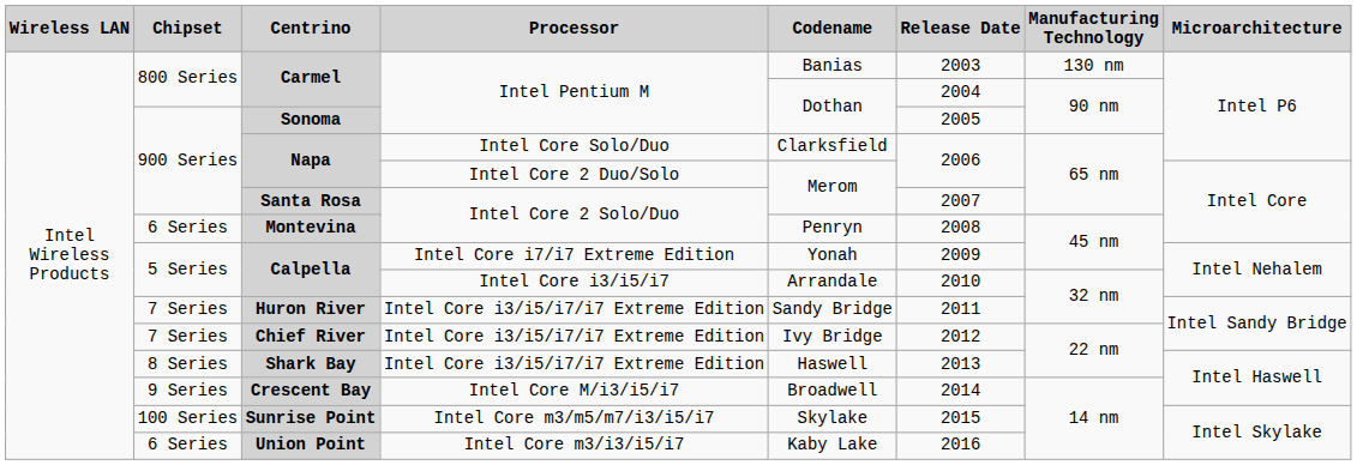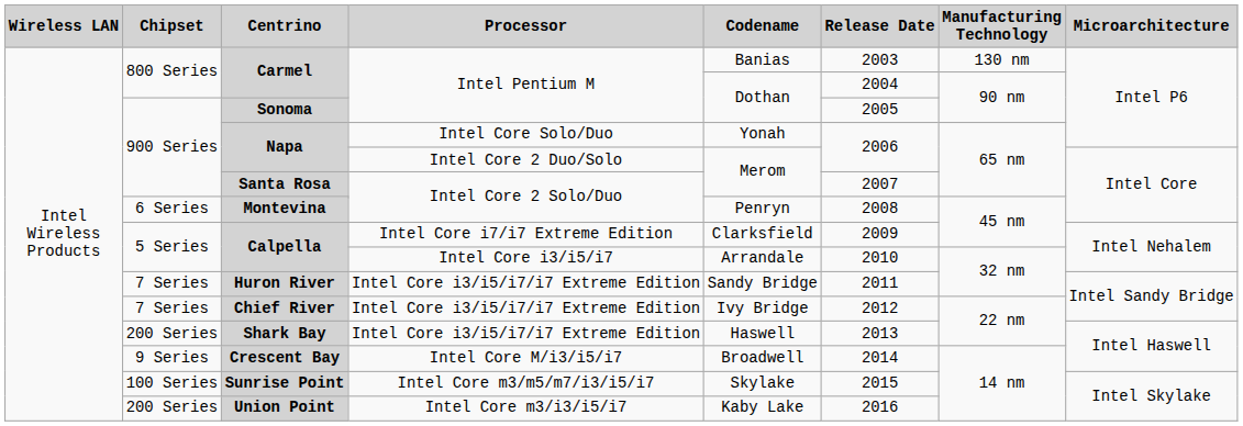 <table class="wikitable" style="text-align:center">
 <tr>
 <td bgcolor="#D3D3D3"><strong>Wireless LAN</strong></td>
 <td bgcolor="#D3D3D3"><strong>Chipset</strong></td>
 <td bgcolor="#D3D3D3"><strong>Centrino</strong></td>
 <td bgcolor="#D3D3D3"><strong>Processor</strong></td>
 <td bgcolor="#D3D3D3"><strong>Codename</strong></td>
 <td bgcolor="#D3D3D3"><strong>Release Date</strong></td>
 <td bgcolor="#D3D3D3"><strong>Manufacturing</strong><br><strong>Technology</strong></td>
 <td bgcolor="#D3D3D3"><strong>Microarchitecture</strong></td>
 </tr>
 <tr>
 <td rowspan="16">Intel<br>Wireless<br>Products</td>
 <td rowspan="2">800 Series</td>
 <td rowspan="2" bgcolor="#D3D3D3"><strong>Carmel</strong></td>
 <td rowspan="3">Intel Pentium M</td>
 <td>Banias</td>
 <td>2003</td>
 <td>130 nm</td>
 <td rowspan="4">Intel P6</td>
 </tr>
 <tr>
 <td rowspan="2">Dothan</td>
 <td>2004</td>
 <td rowspan="2">90 nm</td>
 </tr>
 <tr>
 <td rowspan="5">900 Series</td>
 <td bgcolor="#D3D3D3"><strong>Sonoma</strong></td>
 <td>2005</td>
 </tr>
 <tr>
 <td rowspan="2" bgcolor="#D3D3D3"><strong> Napa</strong></td>
 <td>Intel Core Solo/Duo</td>
-<td>Clarksfield</td>
+<td>Yonah</td>
 <td rowspan="2">2006</td>
 <td rowspan="3">65 nm</td>
 </tr>
 <tr>
 <td>Intel Core 2 Duo/Solo</td>
 <td rowspan="2">Merom</td>
 <td rowspan="4">Intel Core</td>
 </tr>
 <tr>
 <td rowspan="2" bgcolor="#D3D3D3"><strong>Santa Rosa</strong></td>
 <td rowspan="3">Intel Core 2 Solo/Duo</td>
 <td>2007</td>
 </tr>
 <tr>
 <td rowspan="2">Penryn</td>
 <td rowspan="2">2008</td>
 <td rowspan="3">45 nm</td>
 </tr>
 <tr>
 <td>6 Series</td>
 <td bgcolor="#D3D3D3"><strong>Montevina</strong></td>
 </tr>
 <tr>
 <td rowspan="2">5 Series</td>
 <td rowspan="2" bgcolor="#D3D3D3"><strong>Calpella</strong></td>
 <td>Intel Core i7/i7 Extreme Edition</td>
-<td>Yonah</td>
+<td>Clarksfield</td>
 <td>2009</td>
 <td rowspan="2">Intel Nehalem</td>
 </tr>
 <tr>
 <td>Intel Core i3/i5/i7</td>
 <td>Arrandale</td>
 <td>2010</td>
 <td rowspan="2">32 nm</td>
 </tr>
 <tr>
 <td>7 Series</td>
 <td bgcolor="#D3D3D3"><strong>Huron River</strong></td>
 <td>Intel Core i3/i5/i7/i7 Extreme Edition</td>
 <td>Sandy Bridge</td>
 <td>2011</td>
 <td rowspan="2">Intel Sandy Bridge</td>
 </tr>
 <tr>
 <td>7 Series</td>
 <td bgcolor="#D3D3D3"><strong>Chief River</strong></td>
 <td>Intel Core i3/i5/i7/i7 Extreme Edition</td>
 <td>Ivy Bridge</td>
 <td>2012</td>
 <td rowspan="2">22 nm</td>
 </tr>
 <tr>
-<td>8 Series</td>
+<td>200 Series</td>
 <td bgcolor="#D3D3D3"><strong>Shark Bay</strong></td>
 <td>Intel Core i3/i5/i7/i7 Extreme Edition</td>
 <td>Haswell</td>
 <td>2013</td>
 <td rowspan="2">Intel Haswell</td>
 </tr>
 <tr>
 <td>9 Series</td>
 <td bgcolor="#D3D3D3"><strong>Crescent Bay</strong></td>
 <td>Intel Core M/i3/i5/i7</td>
 <td>Broadwell</td>
 <td>2014</td>
 <td rowspan="3">14 nm</td>
 </tr>
 <tr>
 <td>100 Series</td>
 <td bgcolor="#D3D3D3"><strong>Sunrise Point</strong></td>
 <td>Intel Core m3/m5/m7/i3/i5/i7</td>
 <td>Skylake</td>
 <td>2015</td>
 <td rowspan="2">Intel Skylake</td>
 </tr>
 <tr>
-<td>6 Series</td>
+<td>200 Series</td>
 <td bgcolor="#D3D3D3"><strong>Union Point</strong></td>
 <td>Intel Core m3/i3/i5/i7</td>
 <td>Kaby Lake</td>
 <td>2016</td>
 </tr>
 </table>
